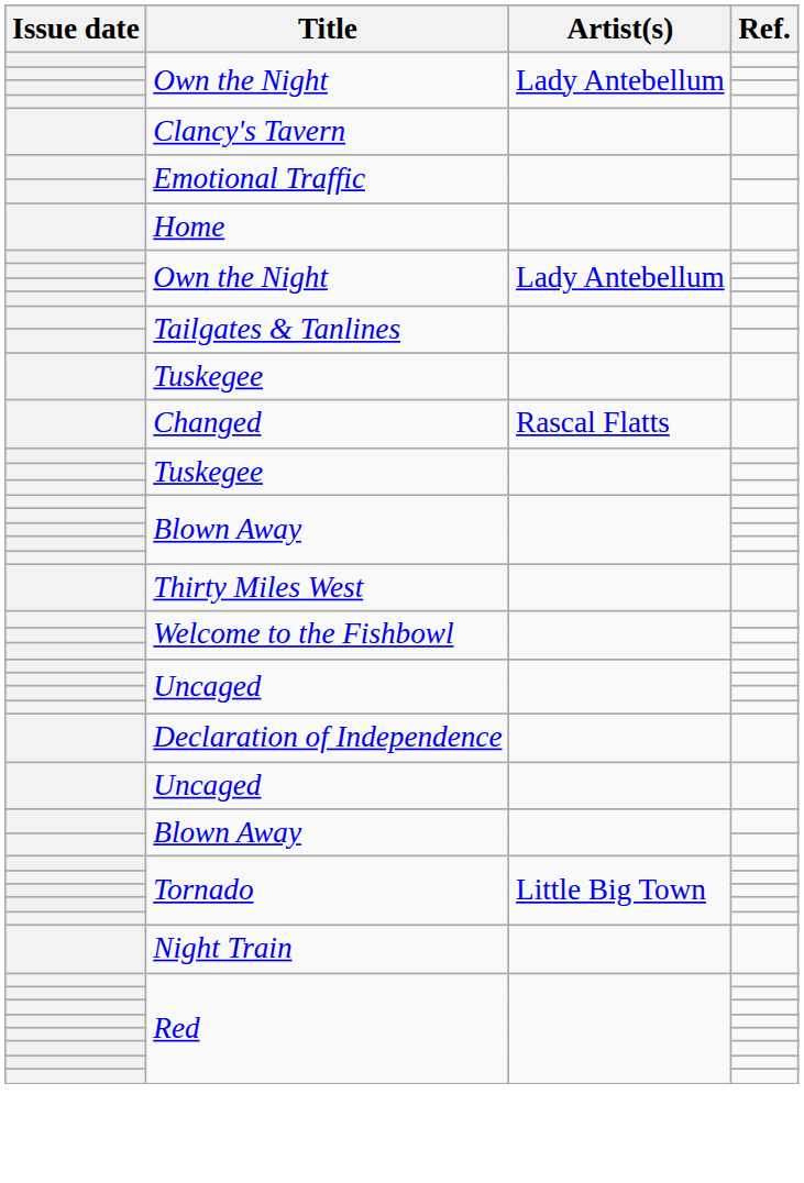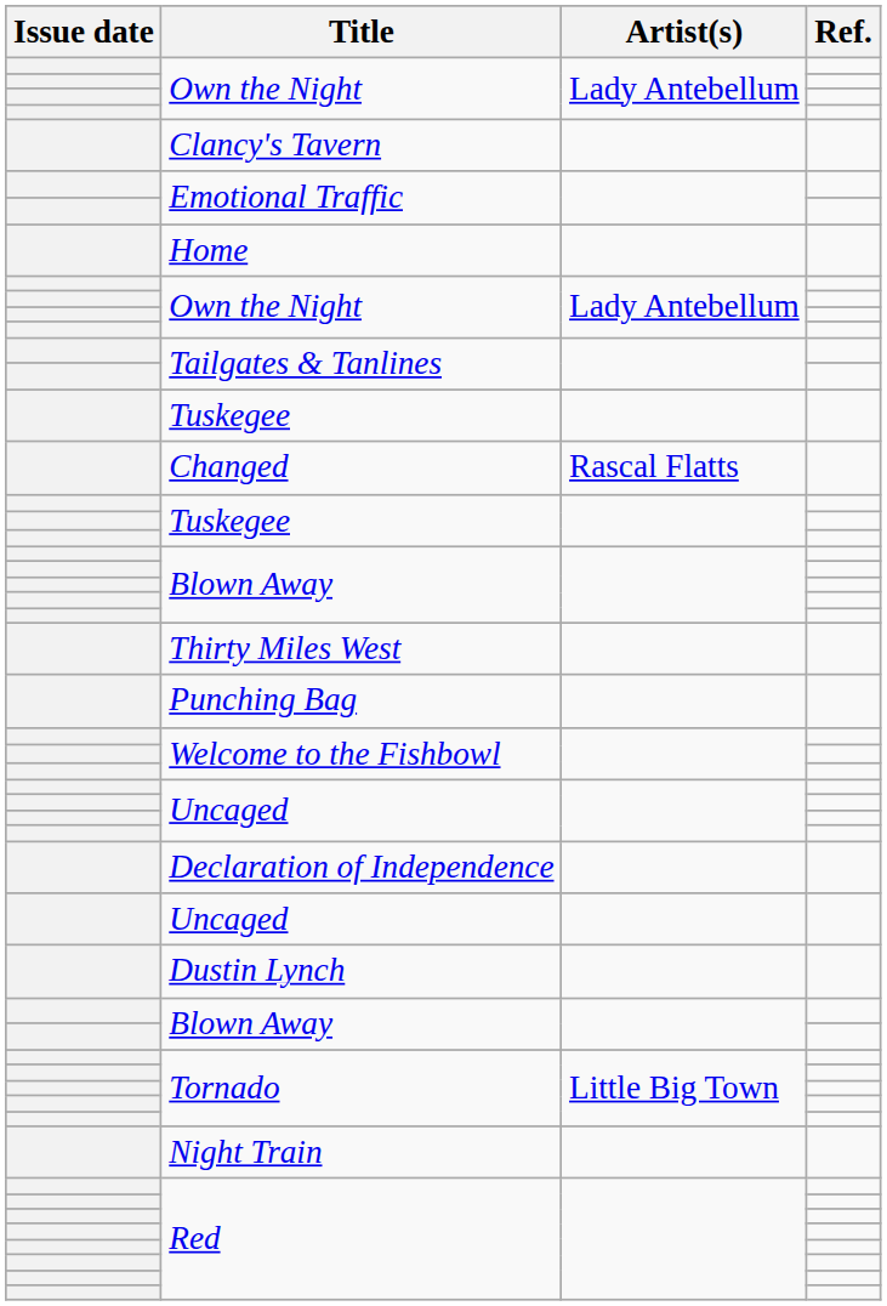 <table class="wikitable sortable plainrowheaders">
 <tr>
 <th scope=col>Issue date</th>
 <th scope=col>Title</th>
 <th scope=col>Artist(s)</th>
 <th scope=col class=unsortable>Ref.</th>
 </tr>
 <tr>
 <th scope=row></th>
 <td rowspan="4"><em><a href='#'>Own the Night</a></em></td>
 <td rowspan="4"><a href='#'>Lady Antebellum</a></td>
 <td align=center></td>
 </tr>
 <tr>
 <th scope=row></th>
 <td align=center></td>
 </tr>
 <tr>
 <th scope=row></th>
 <td align=center></td>
 </tr>
 <tr>
 <th scope=row></th>
 <td align=center></td>
 </tr>
 <tr>
 <th scope=row></th>
 <td><em><a href='#'>Clancy's Tavern</a></em></td>
 <td></td>
 <td align=center></td>
 </tr>
 <tr>
 <th scope=row></th>
 <td rowspan="2"><em><a href='#'>Emotional Traffic</a></em></td>
 <td rowspan="2"></td>
 <td align=center></td>
 </tr>
 <tr>
 <th scope=row></th>
 <td align=center></td>
 </tr>
 <tr>
 <th scope=row></th>
 <td><em><a href='#'>Home</a></em></td>
 <td></td>
 <td align=center></td>
 </tr>
 <tr>
 <th scope=row></th>
 <td rowspan="4"><em><a href='#'>Own the Night</a></em></td>
 <td rowspan="4"><a href='#'>Lady Antebellum</a></td>
 <td align=center></td>
 </tr>
 <tr>
 <th scope=row></th>
 <td align=center></td>
 </tr>
 <tr>
 <th scope=row></th>
 <td align=center></td>
 </tr>
 <tr>
 <th scope=row></th>
 <td align=center></td>
 </tr>
 <tr>
 <th scope=row></th>
 <td rowspan="2"><em><a href='#'>Tailgates & Tanlines</a></em></td>
 <td rowspan="2"></td>
 <td align=center></td>
 </tr>
 <tr>
 <th scope=row></th>
 <td align=center></td>
 </tr>
 <tr>
 <th scope=row></th>
 <td><em><a href='#'>Tuskegee</a></em></td>
 <td></td>
 <td align=center></td>
 </tr>
 <tr>
 <th scope=row></th>
 <td><em><a href='#'>Changed</a></em></td>
 <td><a href='#'>Rascal Flatts</a></td>
 <td align=center></td>
 </tr>
 <tr>
 <th scope=row></th>
 <td rowspan="3"><em><a href='#'>Tuskegee</a></em></td>
 <td rowspan="3"></td>
 <td align=center></td>
 </tr>
 <tr>
 <th scope=row></th>
 <td align=center></td>
 </tr>
 <tr>
 <th scope=row></th>
 <td align=center></td>
 </tr>
 <tr>
 <th scope=row></th>
 <td rowspan="5"><em><a href='#'>Blown Away</a></em></td>
 <td rowspan="5"></td>
 <td align=center></td>
 </tr>
 <tr>
 <th scope=row></th>
 <td align=center></td>
 </tr>
 <tr>
 <th scope=row></th>
 <td align=center></td>
 </tr>
 <tr>
 <th scope=row></th>
 <td align=center></td>
 </tr>
 <tr>
 <th scope=row></th>
 <td align=center></td>
 </tr>
 <tr>
 <th scope=row></th>
 <td><em><a href='#'>Thirty Miles West</a></em></td>
 <td></td>
 <td align=center></td>
 </tr>
 <tr>
 <th scope=row></th>
+<td><em><a href='#'>Punching Bag</a></em></td>
+<td></td>
+<td align=center></td>
+</tr>
+<tr>
+<th scope=row></th>
 <td rowspan="3"><em><a href='#'>Welcome to the Fishbowl</a></em></td>
 <td rowspan="3"></td>
 <td align=center></td>
 </tr>
 <tr>
 <th scope=row></th>
 <td align=center></td>
 </tr>
 <tr>
 <th scope=row></th>
 <td align=center></td>
 </tr>
 <tr>
 <th scope=row></th>
 <td rowspan="4"><em><a href='#'>Uncaged</a></em></td>
 <td rowspan="4"></td>
 <td align=center></td>
 </tr>
 <tr>
 <th scope=row></th>
 <td align=center></td>
 </tr>
 <tr>
 <th scope=row></th>
 <td align=center></td>
 </tr>
 <tr>
 <th scope=row></th>
 <td align=center></td>
 </tr>
 <tr>
 <th scope=row></th>
 <td><em><a href='#'>Declaration of Independence</a></em></td>
 <td></td>
 <td align=center></td>
 </tr>
 <tr>
 <th scope=row></th>
 <td><em><a href='#'>Uncaged</a></em></td>
+<td></td>
+<td align=center></td>
+</tr>
+<tr>
+<th scope=row></th>
+<td><em><a href='#'>Dustin Lynch</a></em></td>
 <td></td>
 <td align=center></td>
 </tr>
 <tr>
 <th scope=row></th>
 <td rowspan="2"><em><a href='#'>Blown Away</a></em></td>
 <td rowspan="2"></td>
 <td align=center></td>
 </tr>
 <tr>
 <th scope=row></th>
 <td align=center></td>
 </tr>
 <tr>
 <th scope=row></th>
 <td rowspan="5"><em><a href='#'>Tornado</a></em></td>
 <td rowspan="5"><a href='#'>Little Big Town</a></td>
 <td align=center></td>
 </tr>
 <tr>
 <th scope=row></th>
 <td align=center></td>
 </tr>
 <tr>
 <th scope=row></th>
 <td align=center></td>
 </tr>
 <tr>
 <th scope=row></th>
 <td align=center></td>
 </tr>
 <tr>
 <th scope=row></th>
 <td align=center></td>
 </tr>
 <tr>
 <th scope=row></th>
 <td><em><a href='#'>Night Train</a></em></td>
 <td></td>
 <td align=center></td>
 </tr>
 <tr>
 <th scope=row></th>
 <td rowspan="8"><em><a href='#'>Red</a></em></td>
 <td rowspan="8"></td>
 <td align=center></td>
 </tr>
 <tr>
 <th scope=row></th>
 <td align=center></td>
 </tr>
 <tr>
 <th scope=row></th>
 <td align=center></td>
 </tr>
 <tr>
 <th scope=row></th>
 <td align=center></td>
 </tr>
 <tr>
 <th scope=row></th>
 <td align=center></td>
 </tr>
 <tr>
 <th scope=row></th>
 <td align=center></td>
 </tr>
 <tr>
 <th scope=row></th>
 <td align=center></td>
 </tr>
 <tr>
 <th scope=row></th>
 <td align=center></td>
 </tr>
 </table>
